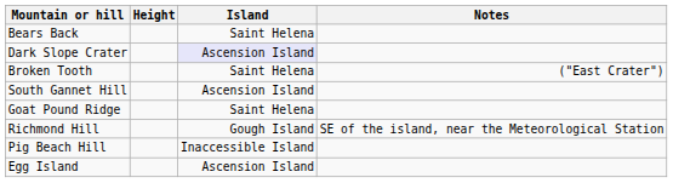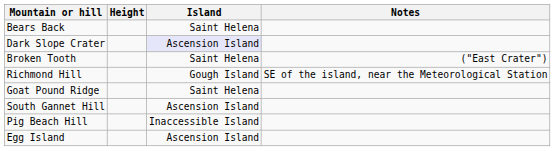 <table class="wikitable sortable">
 <tr>
 <th>Mountain or hill</th>
 <th>Height</th>
 <th>Island</th>
 <th>Notes</th>
 </tr>
 <tr>
 <td>Bears Back</td>
 <td align="right"></td>
 <td align="right">Saint Helena</td>
 <td align="right"></td>
 </tr>
 <tr>
 <td>Dark Slope Crater</td>
 <td align="right"></td>
 <td align="right" style="background: lavender;">Ascension Island</td>
 <td align="right"></td>
 </tr>
 <tr>
 <td>Broken Tooth</td>
 <td align="right"></td>
 <td align="right">Saint Helena</td>
 <td align="right">("East Crater")</td>
 </tr>
 <tr>
-<td>South Gannet Hill</td>
+<td>Richmond Hill</td>
 <td align="right"></td>
-<td align="right">Ascension Island</td>
-<td align="right"></td>
+<td align="right">Gough Island</td>
+<td align="right">SE of the island, near the Meteorological Station</td>
 </tr>
 <tr>
 <td>Goat Pound Ridge</td>
 <td align="right"></td>
 <td align="right">Saint Helena</td>
 <td align="right"></td>
 </tr>
 <tr>
-<td>Richmond Hill</td>
+<td>South Gannet Hill</td>
 <td align="right"></td>
-<td align="right">Gough Island</td>
-<td align="right">SE of the island, near the Meteorological Station</td>
+<td align="right">Ascension Island</td>
+<td align="right"></td>
 </tr>
 <tr>
 <td>Pig Beach Hill</td>
 <td align="right"></td>
 <td align="right">Inaccessible Island</td>
 <td align="right"></td>
 </tr>
 <tr>
 <td>Egg Island</td>
 <td align="right"></td>
 <td align="right">Ascension Island</td>
 <td align="right"></td>
 </tr>
 </table>
